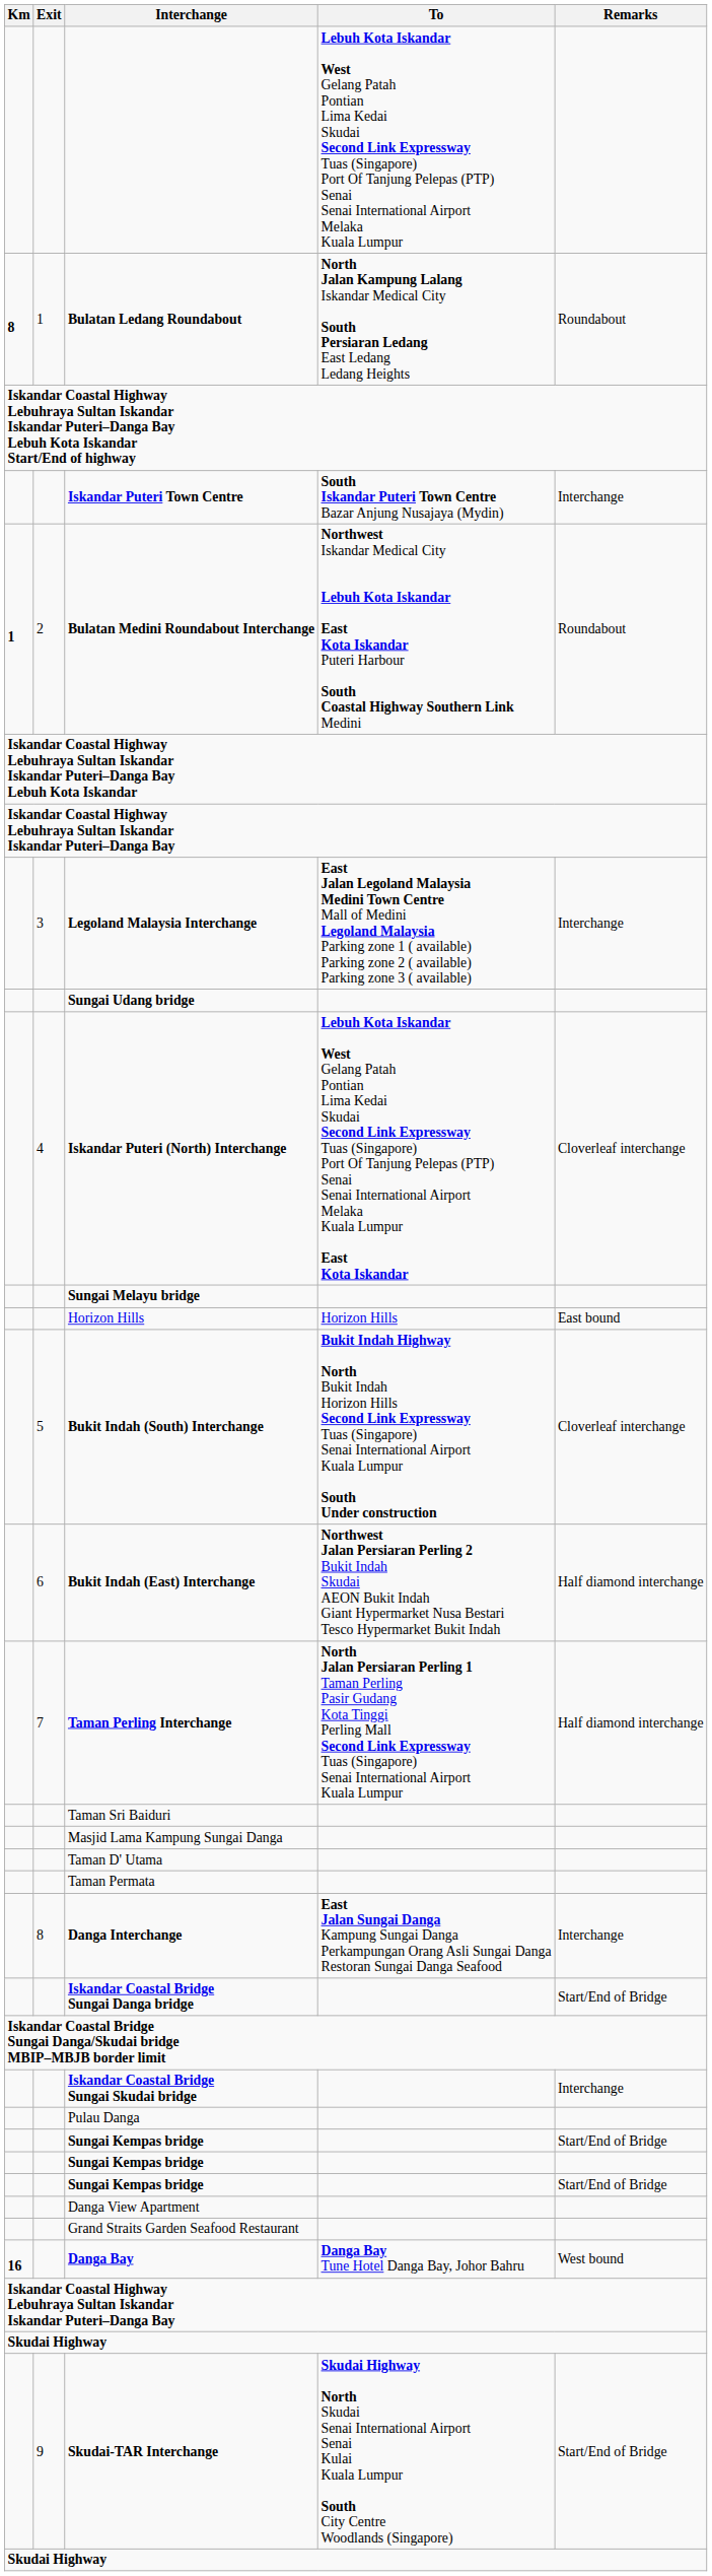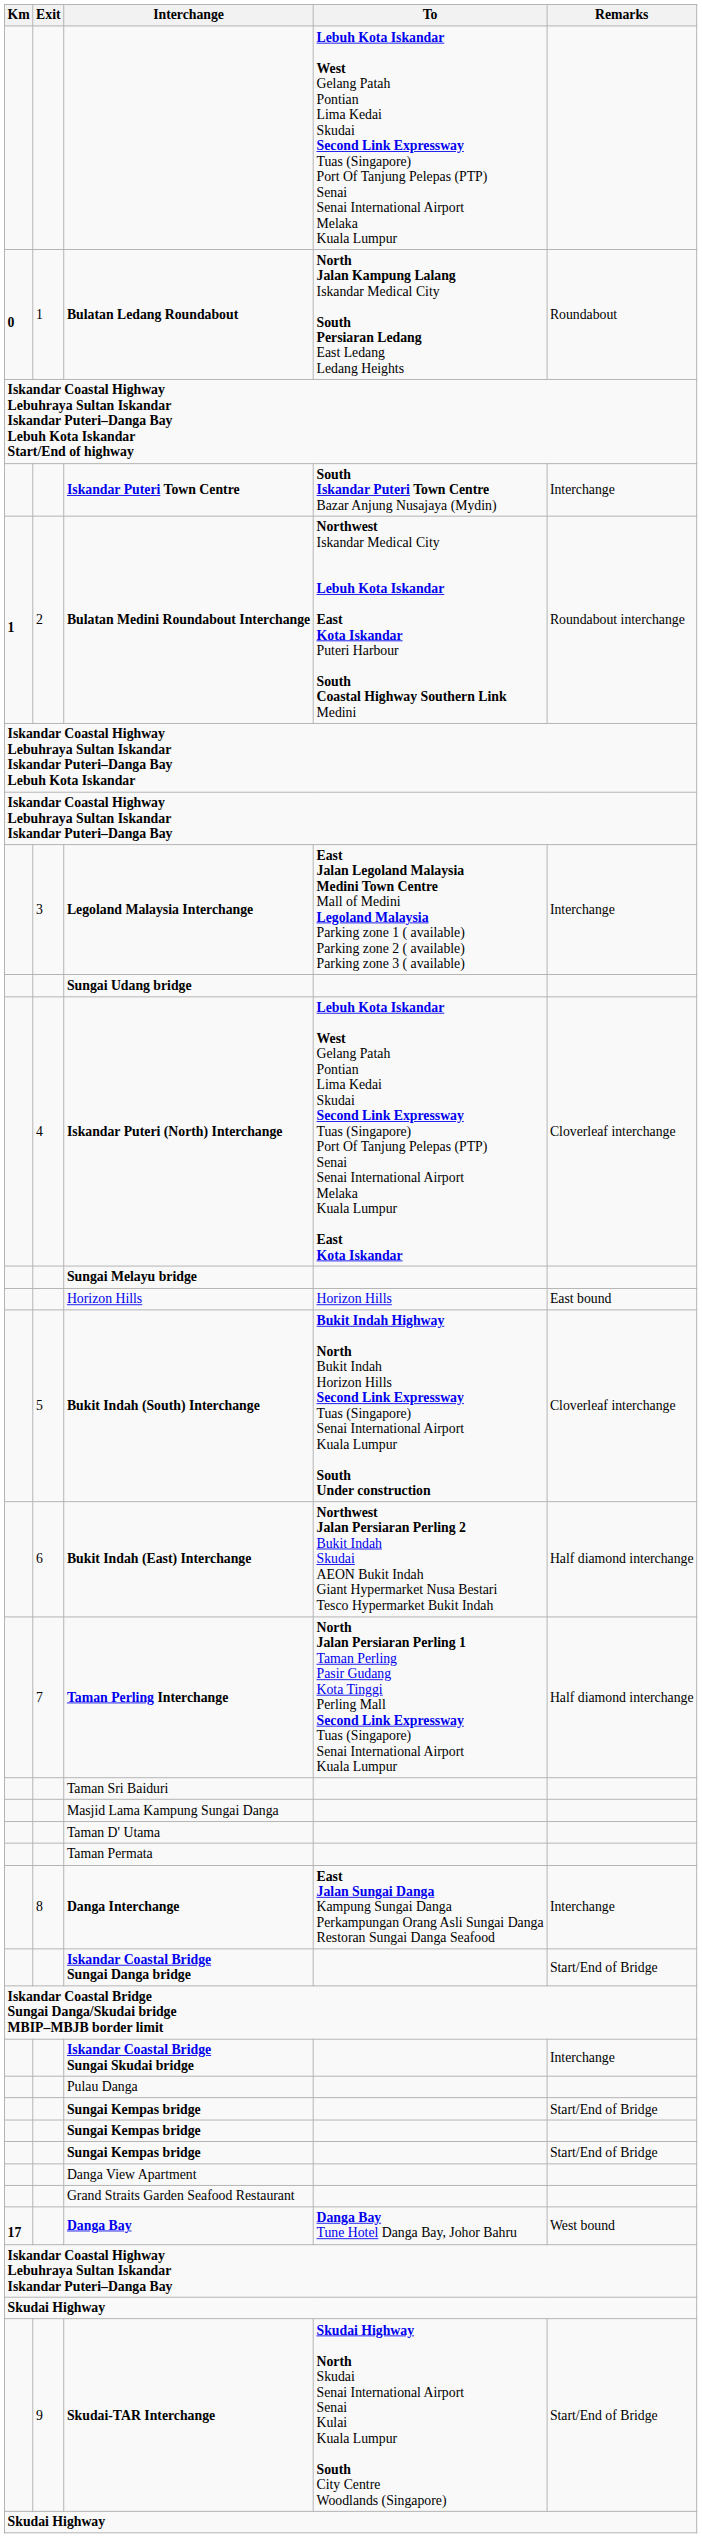 <table class="wikitable">
 <tr>
 <th>Km</th>
 <th>Exit</th>
 <th>Interchange</th>
 <th>To</th>
 <th>Remarks</th>
 </tr>
 <tr>
 <td></td>
 <td></td>
 <td></td>
 <td><strong><a href='#'>Lebuh Kota Iskandar</a></strong><br><br><strong>West </strong><br>Gelang Patah<br> Pontian<br> Lima Kedai<br> Skudai<br>  <strong><a href='#'>Second Link Expressway</a></strong><br>  Tuas (Singapore)<br> Port Of Tanjung Pelepas (PTP) <br> Senai<br> Senai International Airport <br>   Melaka<br>  Kuala Lumpur</td>
 <td></td>
 </tr>
 <tr>
-<td><br><strong>8</strong></td>
+<td><br><strong>0</strong></td>
 <td>1</td>
 <td><strong>Bulatan Ledang Roundabout</strong></td>
 <td><strong>North</strong><br><strong>Jalan Kampung Lalang</strong><br>Iskandar Medical City <br><br><strong>South</strong><br><strong>Persiaran Ledang</strong><br>East Ledang<br>Ledang Heights</td>
 <td>Roundabout</td>
 </tr>
 <tr>
 <td style="width:600px" colspan="6" style="text-align:center; background:blue;"><strong><span> Iskandar Coastal Highway<br>Lebuhraya Sultan Iskandar<br>Iskandar Puteri–Danga Bay<br>Lebuh Kota Iskandar<br>Start/End of highway</span></strong></td>
 </tr>
 <tr>
 <td></td>
 <td></td>
 <td><strong><a href='#'>Iskandar Puteri</a> Town Centre</strong></td>
 <td><strong>South</strong><br><strong><a href='#'>Iskandar Puteri</a> Town Centre</strong><br>Bazar Anjung Nusajaya (Mydin)</td>
 <td>Interchange</td>
 </tr>
 <tr>
 <td><br><strong>1</strong></td>
 <td>2</td>
 <td><strong>Bulatan Medini Roundabout Interchange</strong></td>
 <td><strong>Northwest</strong><br>Iskandar Medical City <br><br><br><strong><a href='#'>Lebuh Kota Iskandar</a></strong><br><br><strong>East</strong><br><strong><a href='#'>Kota Iskandar</a></strong><br>Puteri Harbour<br><br><strong>South</strong><br><strong>Coastal Highway Southern Link</strong><br>Medini</td>
-<td>Roundabout</td>
+<td>Roundabout interchange</td>
 </tr>
 <tr>
 <td style="width:600px" colspan="6" style="text-align:center; background:blue;"><strong><span> Iskandar Coastal Highway<br>Lebuhraya Sultan Iskandar <br>Iskandar Puteri–Danga Bay<br>Lebuh Kota Iskandar</span></strong></td>
 </tr>
 <tr>
 <td style="width:600px" colspan="6" style="text-align:center; background:blue;"><strong><span> Iskandar Coastal Highway<br>Lebuhraya Sultan Iskandar<br>Iskandar Puteri–Danga Bay</span></strong></td>
 </tr>
 <tr>
 <td></td>
 <td>3</td>
 <td><strong>Legoland Malaysia Interchange</strong> </td>
 <td><strong>East</strong><br><strong>Jalan Legoland Malaysia</strong><br><strong>Medini Town Centre</strong><br>Mall of Medini <br><strong><a href='#'>Legoland Malaysia</a></strong> <br> Parking zone 1 ( available)<br> Parking zone 2 ( available)<br> Parking zone 3 ( available)</td>
 <td>Interchange</td>
 </tr>
 <tr>
 <td></td>
 <td></td>
 <td><strong>Sungai Udang bridge</strong></td>
 <td></td>
 <td></td>
 </tr>
 <tr>
 <td></td>
 <td>4</td>
 <td><strong>Iskandar Puteri (North) Interchange</strong></td>
 <td><strong><a href='#'>Lebuh Kota Iskandar</a></strong><br><br><strong>West </strong><br>  Gelang Patah<br> Pontian<br> Lima Kedai<br> Skudai<br>  <strong><a href='#'>Second Link Expressway</a></strong><br>  Tuas (Singapore)<br> Port Of Tanjung Pelepas (PTP) <br> Senai<br> Senai International Airport <br>   Melaka<br>  Kuala Lumpur<br><br><strong>East</strong><br><strong><a href='#'>Kota Iskandar</a></strong></td>
 <td>Cloverleaf interchange</td>
 </tr>
 <tr>
 <td></td>
 <td></td>
 <td><strong>Sungai Melayu bridge</strong></td>
 <td></td>
 <td></td>
 </tr>
 <tr>
 <td></td>
 <td></td>
 <td><a href='#'>Horizon Hills</a></td>
 <td><a href='#'>Horizon Hills</a></td>
 <td>East bound</td>
 </tr>
 <tr>
 <td></td>
 <td>5</td>
 <td><strong>Bukit Indah (South) Interchange</strong></td>
 <td><strong><a href='#'>Bukit Indah Highway</a></strong><br><br><strong>North</strong><br>Bukit Indah<br>Horizon Hills<br>  <strong><a href='#'>Second Link Expressway</a></strong><br>  Tuas (Singapore)<br> Senai International Airport <br>  Kuala Lumpur<br><br><strong>South</strong><br><strong>Under construction</strong></td>
 <td>Cloverleaf interchange</td>
 </tr>
 <tr>
 <td></td>
 <td>6</td>
 <td><strong>Bukit Indah (East) Interchange</strong></td>
 <td><strong>Northwest</strong><br><strong>Jalan Persiaran Perling 2</strong><br><a href='#'>Bukit Indah</a><br><a href='#'>Skudai</a><br>AEON Bukit Indah <br>Giant Hypermarket Nusa Bestari <br>Tesco Hypermarket Bukit Indah</td>
 <td>Half diamond interchange</td>
 </tr>
 <tr>
 <td></td>
 <td>7</td>
 <td><strong><a href='#'>Taman Perling</a> Interchange</strong></td>
 <td><strong>North</strong><br><strong>Jalan Persiaran Perling 1</strong><br><a href='#'>Taman Perling</a><br> <a href='#'>Pasir Gudang</a><br>  <a href='#'>Kota Tinggi</a><br>Perling Mall <br>  <strong><a href='#'>Second Link Expressway</a></strong><br>  Tuas (Singapore)<br> Senai International Airport <br>  Kuala Lumpur</td>
 <td>Half diamond interchange</td>
 </tr>
 <tr>
 <td></td>
 <td></td>
 <td>Taman Sri Baiduri</td>
 <td></td>
 <td></td>
 </tr>
 <tr>
 <td></td>
 <td></td>
 <td>Masjid Lama Kampung Sungai Danga</td>
 <td></td>
 <td></td>
 </tr>
 <tr>
 <td></td>
 <td></td>
 <td>Taman D' Utama</td>
 <td></td>
 <td></td>
 </tr>
 <tr>
 <td></td>
 <td></td>
 <td>Taman Permata</td>
 <td></td>
 <td></td>
 </tr>
 <tr>
 <td></td>
 <td>8</td>
 <td><strong>Danga Interchange</strong></td>
 <td><strong>East</strong><br> <strong><a href='#'>Jalan Sungai Danga</a></strong><br>Kampung Sungai Danga<br>Perkampungan Orang Asli Sungai Danga<br>Restoran Sungai Danga Seafood</td>
 <td>Interchange</td>
 </tr>
 <tr>
 <td></td>
 <td></td>
 <td><strong><a href='#'>Iskandar Coastal Bridge</a></strong><br><strong>Sungai Danga bridge</strong></td>
 <td></td>
 <td>Start/End of Bridge</td>
 </tr>
 <tr>
 <td style="width:600px" colspan="6" style="text-align:center; background:maroon;"><strong><span>Iskandar Coastal Bridge<br>Sungai Danga/Skudai bridge<br>MBIP–MBJB border limit</span></strong></td>
 </tr>
 <tr>
 <td></td>
 <td></td>
 <td><strong><a href='#'>Iskandar Coastal Bridge</a></strong><br><strong>Sungai Skudai bridge</strong></td>
 <td></td>
 <td>Interchange</td>
 </tr>
 <tr>
 <td></td>
 <td></td>
 <td>Pulau Danga</td>
 <td></td>
 <td></td>
 </tr>
 <tr>
 <td></td>
 <td></td>
 <td><strong>Sungai Kempas bridge</strong></td>
 <td></td>
 <td>Start/End of Bridge</td>
 </tr>
 <tr>
 <td></td>
 <td></td>
 <td><strong>Sungai Kempas bridge</strong></td>
 <td></td>
 <td></td>
 </tr>
 <tr>
 <td></td>
 <td></td>
 <td><strong>Sungai Kempas bridge</strong></td>
 <td></td>
 <td>Start/End of Bridge</td>
 </tr>
 <tr>
 <td></td>
 <td></td>
 <td>Danga View Apartment</td>
 <td></td>
 <td></td>
 </tr>
 <tr>
 <td></td>
 <td></td>
 <td>Grand Straits Garden Seafood Restaurant </td>
 <td></td>
 <td></td>
 </tr>
 <tr>
-<td><br><strong>16</strong></td>
+<td><br><strong>17</strong></td>
 <td></td>
 <td><strong><a href='#'>Danga Bay</a></strong></td>
 <td><strong><a href='#'>Danga Bay</a></strong><br><a href='#'>Tune Hotel</a> Danga Bay, Johor Bahru</td>
 <td>West bound</td>
 </tr>
 <tr>
 <td style="width:600px" colspan="6" style="text-align:center; background:blue;"><strong><span> Iskandar Coastal Highway<br>Lebuhraya Sultan Iskandar<br>Iskandar Puteri–Danga Bay</span></strong></td>
 </tr>
 <tr>
 <td style="width:600px" colspan="6" style="text-align:center; background:blue;"><strong><span> Skudai Highway</span></strong></td>
 </tr>
 <tr>
 <td></td>
 <td>9</td>
 <td><strong>Skudai-TAR Interchange</strong></td>
 <td> <strong><a href='#'>Skudai Highway</a></strong><br><br><strong>North</strong><br> Skudai<br> Senai International Airport <br> Senai<br> Kulai<br>  Kuala Lumpur<br><br><strong>South</strong><br> City Centre<br> Woodlands (Singapore)</td>
 <td>Start/End of Bridge</td>
 </tr>
 <tr>
 <td style="width:600px" colspan="6" style="text-align:center; background:blue;"><strong><span>  Skudai Highway</span></strong></td>
 </tr>
 </table>
